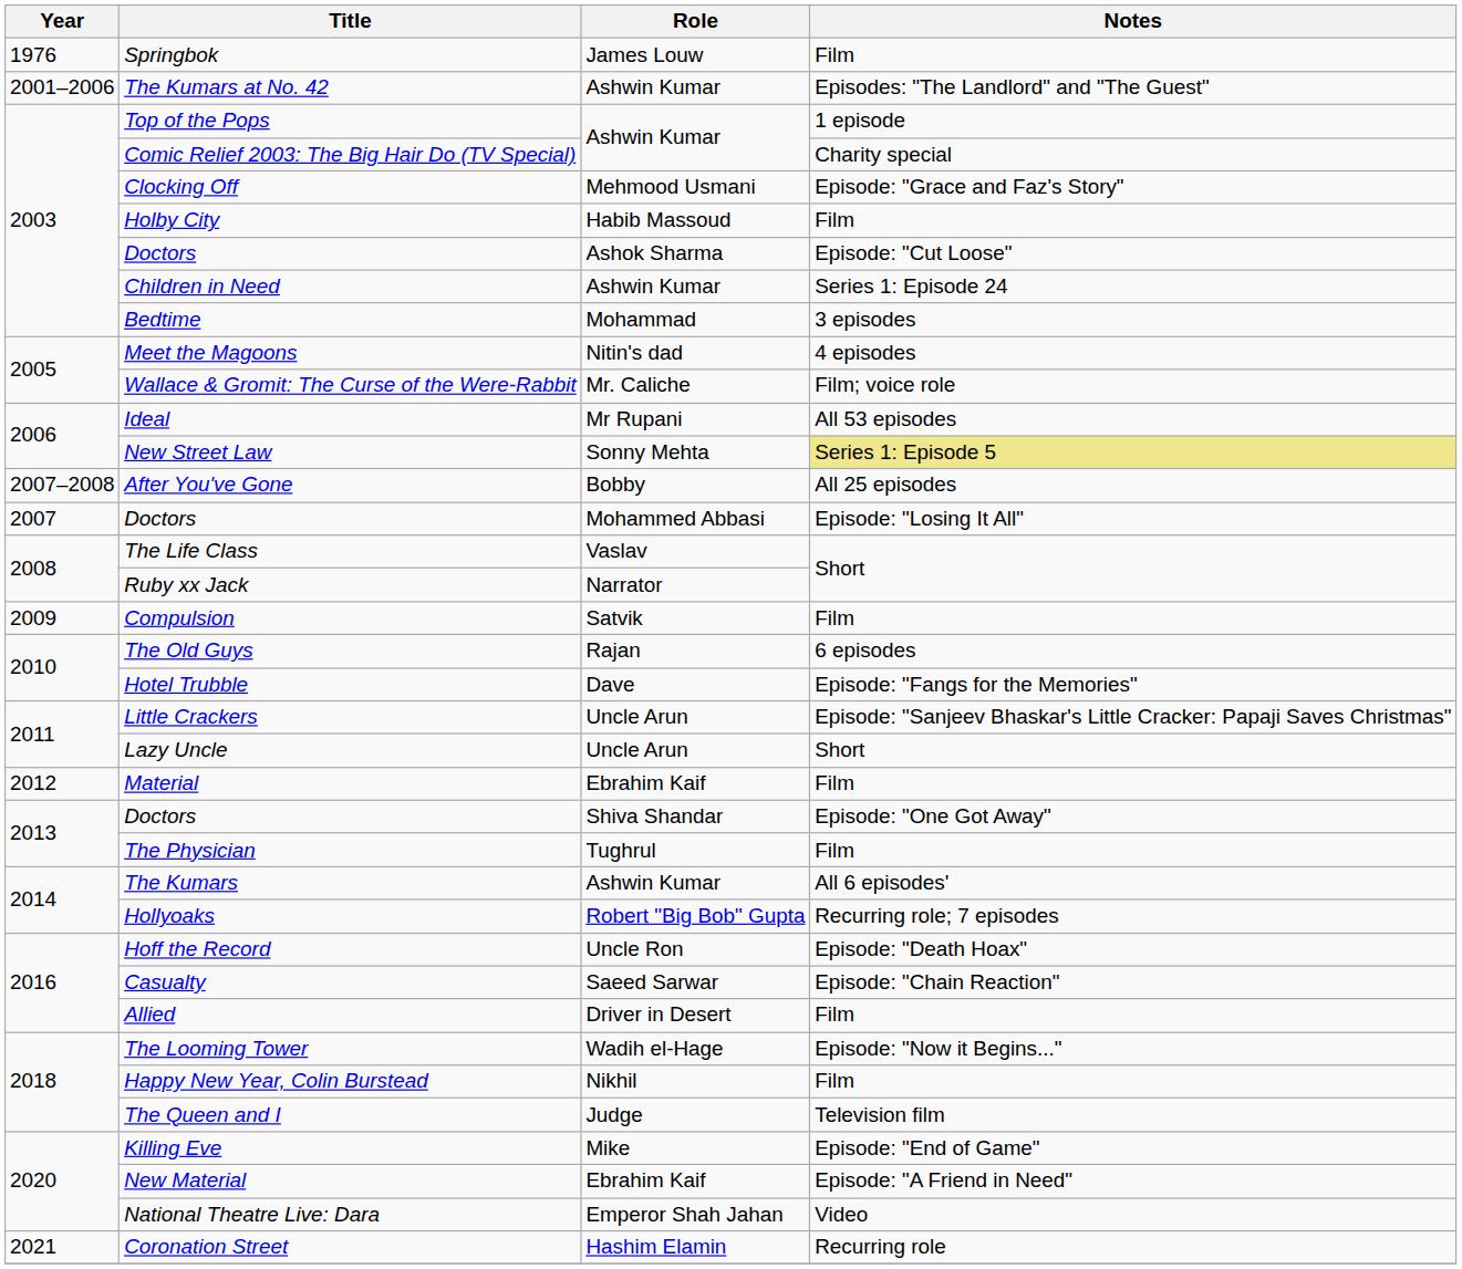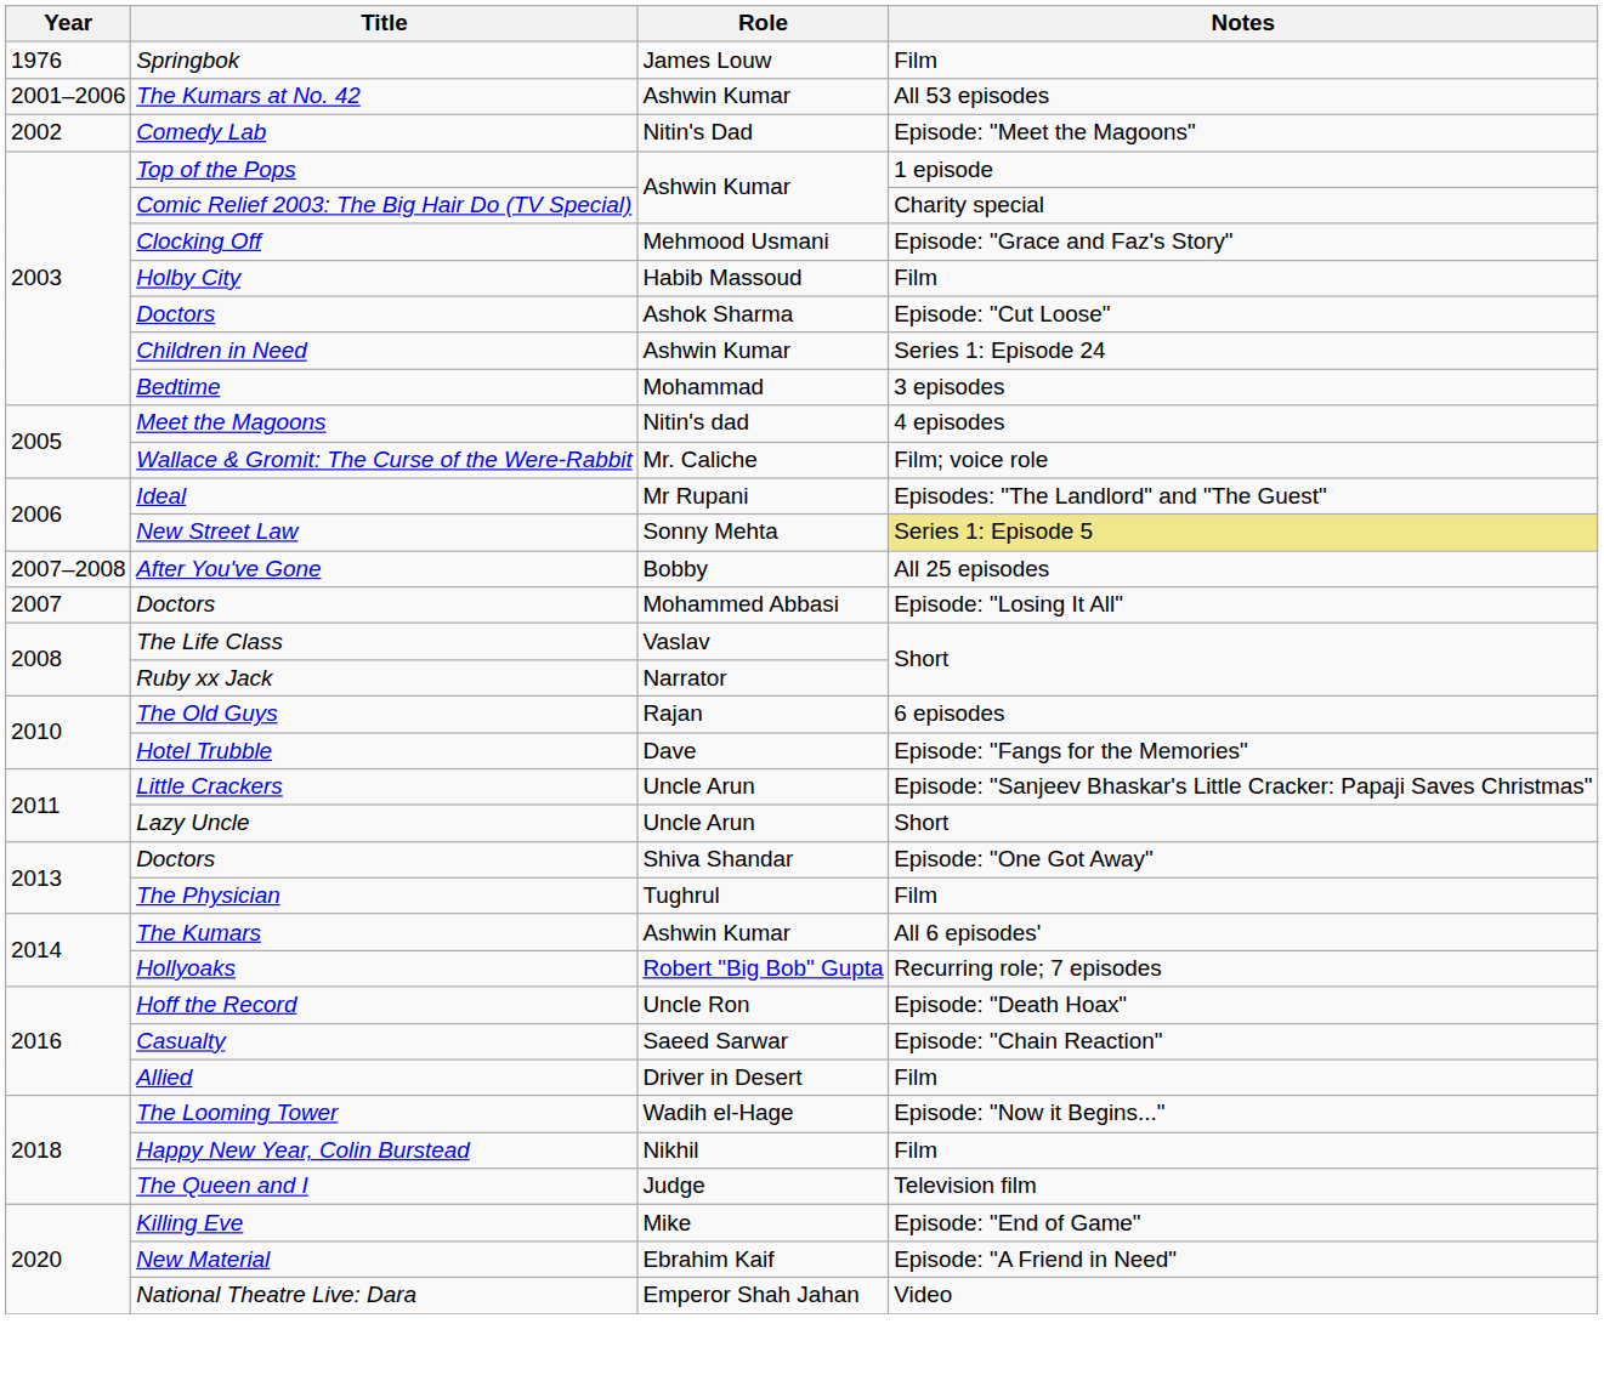 <table class="wikitable">
 <tr>
 <th>Year</th>
 <th>Title</th>
 <th>Role</th>
 <th>Notes</th>
 </tr>
 <tr>
 <td>1976</td>
 <td><em>Springbok</em></td>
 <td>James Louw</td>
 <td>Film</td>
 </tr>
 <tr>
 <td>2001–2006</td>
 <td><em><a href='#'>The Kumars at No. 42</a></em></td>
 <td>Ashwin Kumar</td>
-<td>Episodes: "The Landlord" and "The Guest"</td>
+<td>All 53 episodes</td>
+</tr>
+<tr>
+<td>2002</td>
+<td><em><a href='#'>Comedy Lab</a></em></td>
+<td>Nitin's Dad</td>
+<td>Episode: "Meet the Magoons"</td>
 </tr>
 <tr>
 <td rowspan="7">2003</td>
 <td><em><a href='#'>Top of the Pops</a></em></td>
 <td rowspan="2">Ashwin Kumar</td>
 <td>1 episode</td>
 </tr>
 <tr>
 <td><em><a href='#'>Comic Relief 2003: The Big Hair Do (TV Special)</a></em></td>
 <td>Charity special</td>
 </tr>
 <tr>
 <td><em><a href='#'>Clocking Off</a></em></td>
 <td>Mehmood Usmani</td>
 <td>Episode: "Grace and Faz's Story"</td>
 </tr>
 <tr>
 <td><em><a href='#'>Holby City</a></em></td>
 <td>Habib Massoud</td>
 <td>Film</td>
 </tr>
 <tr>
 <td><em><a href='#'>Doctors</a></em></td>
 <td>Ashok Sharma</td>
 <td>Episode: "Cut Loose"</td>
 </tr>
 <tr>
 <td><em><a href='#'>Children in Need</a></em></td>
 <td>Ashwin Kumar</td>
 <td>Series 1: Episode 24</td>
 </tr>
 <tr>
 <td><em><a href='#'>Bedtime</a></em></td>
 <td>Mohammad</td>
 <td>3 episodes</td>
 </tr>
 <tr>
 <td rowspan="2">2005</td>
 <td><em><a href='#'>Meet the Magoons</a></em></td>
 <td>Nitin's dad</td>
 <td>4 episodes</td>
 </tr>
 <tr>
 <td><em><a href='#'>Wallace & Gromit: The Curse of the Were-Rabbit</a></em></td>
 <td>Mr. Caliche</td>
 <td>Film; voice role</td>
 </tr>
 <tr>
 <td rowspan="2">2006</td>
 <td><em><a href='#'>Ideal</a></em></td>
 <td>Mr Rupani</td>
-<td>All 53 episodes</td>
+<td>Episodes: "The Landlord" and "The Guest"</td>
 </tr>
 <tr>
 <td><em><a href='#'>New Street Law</a></em></td>
 <td>Sonny Mehta</td>
 <td style="background: khaki;">Series 1: Episode 5</td>
 </tr>
 <tr>
 <td>2007–2008</td>
 <td><em><a href='#'>After You've Gone</a></em></td>
 <td>Bobby</td>
 <td>All 25 episodes</td>
 </tr>
 <tr>
 <td>2007</td>
 <td><em>Doctors</em></td>
 <td>Mohammed Abbasi</td>
 <td>Episode: "Losing It All"</td>
 </tr>
 <tr>
 <td rowspan="2">2008</td>
 <td><em>The Life Class</em></td>
 <td>Vaslav</td>
 <td rowspan="2">Short</td>
 </tr>
 <tr>
 <td><em>Ruby xx Jack</em></td>
 <td>Narrator</td>
 </tr>
 <tr>
-<td>2009</td>
-<td><em><a href='#'>Compulsion</a></em></td>
-<td>Satvik</td>
-<td>Film</td>
-</tr>
-<tr>
 <td rowspan="2">2010</td>
 <td><em><a href='#'>The Old Guys</a></em></td>
 <td>Rajan</td>
 <td>6 episodes</td>
 </tr>
 <tr>
 <td><em><a href='#'>Hotel Trubble</a></em></td>
 <td>Dave</td>
 <td>Episode: "Fangs for the Memories"</td>
 </tr>
 <tr>
 <td rowspan="2">2011</td>
 <td><em><a href='#'>Little Crackers</a></em></td>
 <td>Uncle Arun</td>
 <td>Episode: "Sanjeev Bhaskar's Little Cracker: Papaji Saves Christmas"</td>
 </tr>
 <tr>
 <td><em>Lazy Uncle</em></td>
 <td>Uncle Arun</td>
 <td>Short</td>
-</tr>
-<tr>
-<td>2012</td>
-<td><em><a href='#'>Material</a></em></td>
-<td>Ebrahim Kaif</td>
-<td>Film</td>
 </tr>
 <tr>
 <td rowspan="2">2013</td>
 <td><em>Doctors</em></td>
 <td>Shiva Shandar</td>
 <td>Episode: "One Got Away"</td>
 </tr>
 <tr>
 <td><em><a href='#'>The Physician</a></em></td>
 <td>Tughrul</td>
 <td>Film</td>
 </tr>
 <tr>
 <td rowspan="2">2014</td>
 <td><em><a href='#'>The Kumars</a></em></td>
 <td>Ashwin Kumar</td>
 <td>All 6 episodes'</td>
 </tr>
 <tr>
 <td><em><a href='#'>Hollyoaks</a></em></td>
 <td><a href='#'>Robert "Big Bob" Gupta</a></td>
 <td>Recurring role; 7 episodes</td>
 </tr>
 <tr>
 <td rowspan="3">2016</td>
 <td><em><a href='#'>Hoff the Record</a></em></td>
 <td>Uncle Ron</td>
 <td>Episode: "Death Hoax"</td>
 </tr>
 <tr>
 <td><em><a href='#'>Casualty</a></em></td>
 <td>Saeed Sarwar</td>
 <td>Episode: "Chain Reaction"</td>
 </tr>
 <tr>
 <td><em><a href='#'>Allied</a></em></td>
 <td>Driver in Desert</td>
 <td>Film</td>
 </tr>
 <tr>
 <td rowspan="3">2018</td>
 <td><em><a href='#'>The Looming Tower</a></em></td>
 <td>Wadih el-Hage</td>
 <td>Episode: "Now it Begins..."</td>
 </tr>
 <tr>
 <td><em><a href='#'>Happy New Year, Colin Burstead</a></em></td>
 <td>Nikhil</td>
 <td>Film</td>
 </tr>
 <tr>
 <td><em><a href='#'>The Queen and I</a></em></td>
 <td>Judge</td>
 <td>Television film</td>
 </tr>
 <tr>
 <td rowspan="3">2020</td>
 <td><em><a href='#'>Killing Eve</a></em></td>
 <td>Mike</td>
 <td>Episode: "End of Game"</td>
 </tr>
 <tr>
 <td><em><a href='#'>New Material</a></em></td>
 <td>Ebrahim Kaif</td>
 <td>Episode: "A Friend in Need"</td>
 </tr>
 <tr>
 <td><em>National Theatre Live: Dara</em></td>
 <td>Emperor Shah Jahan</td>
 <td>Video</td>
 </tr>
 <tr>
-<td>2021</td>
-<td><em><a href='#'>Coronation Street</a></em></td>
-<td><a href='#'>Hashim Elamin</a></td>
-<td>Recurring role</td>
-</tr>
-<tr>
 </tr>
 </table>
